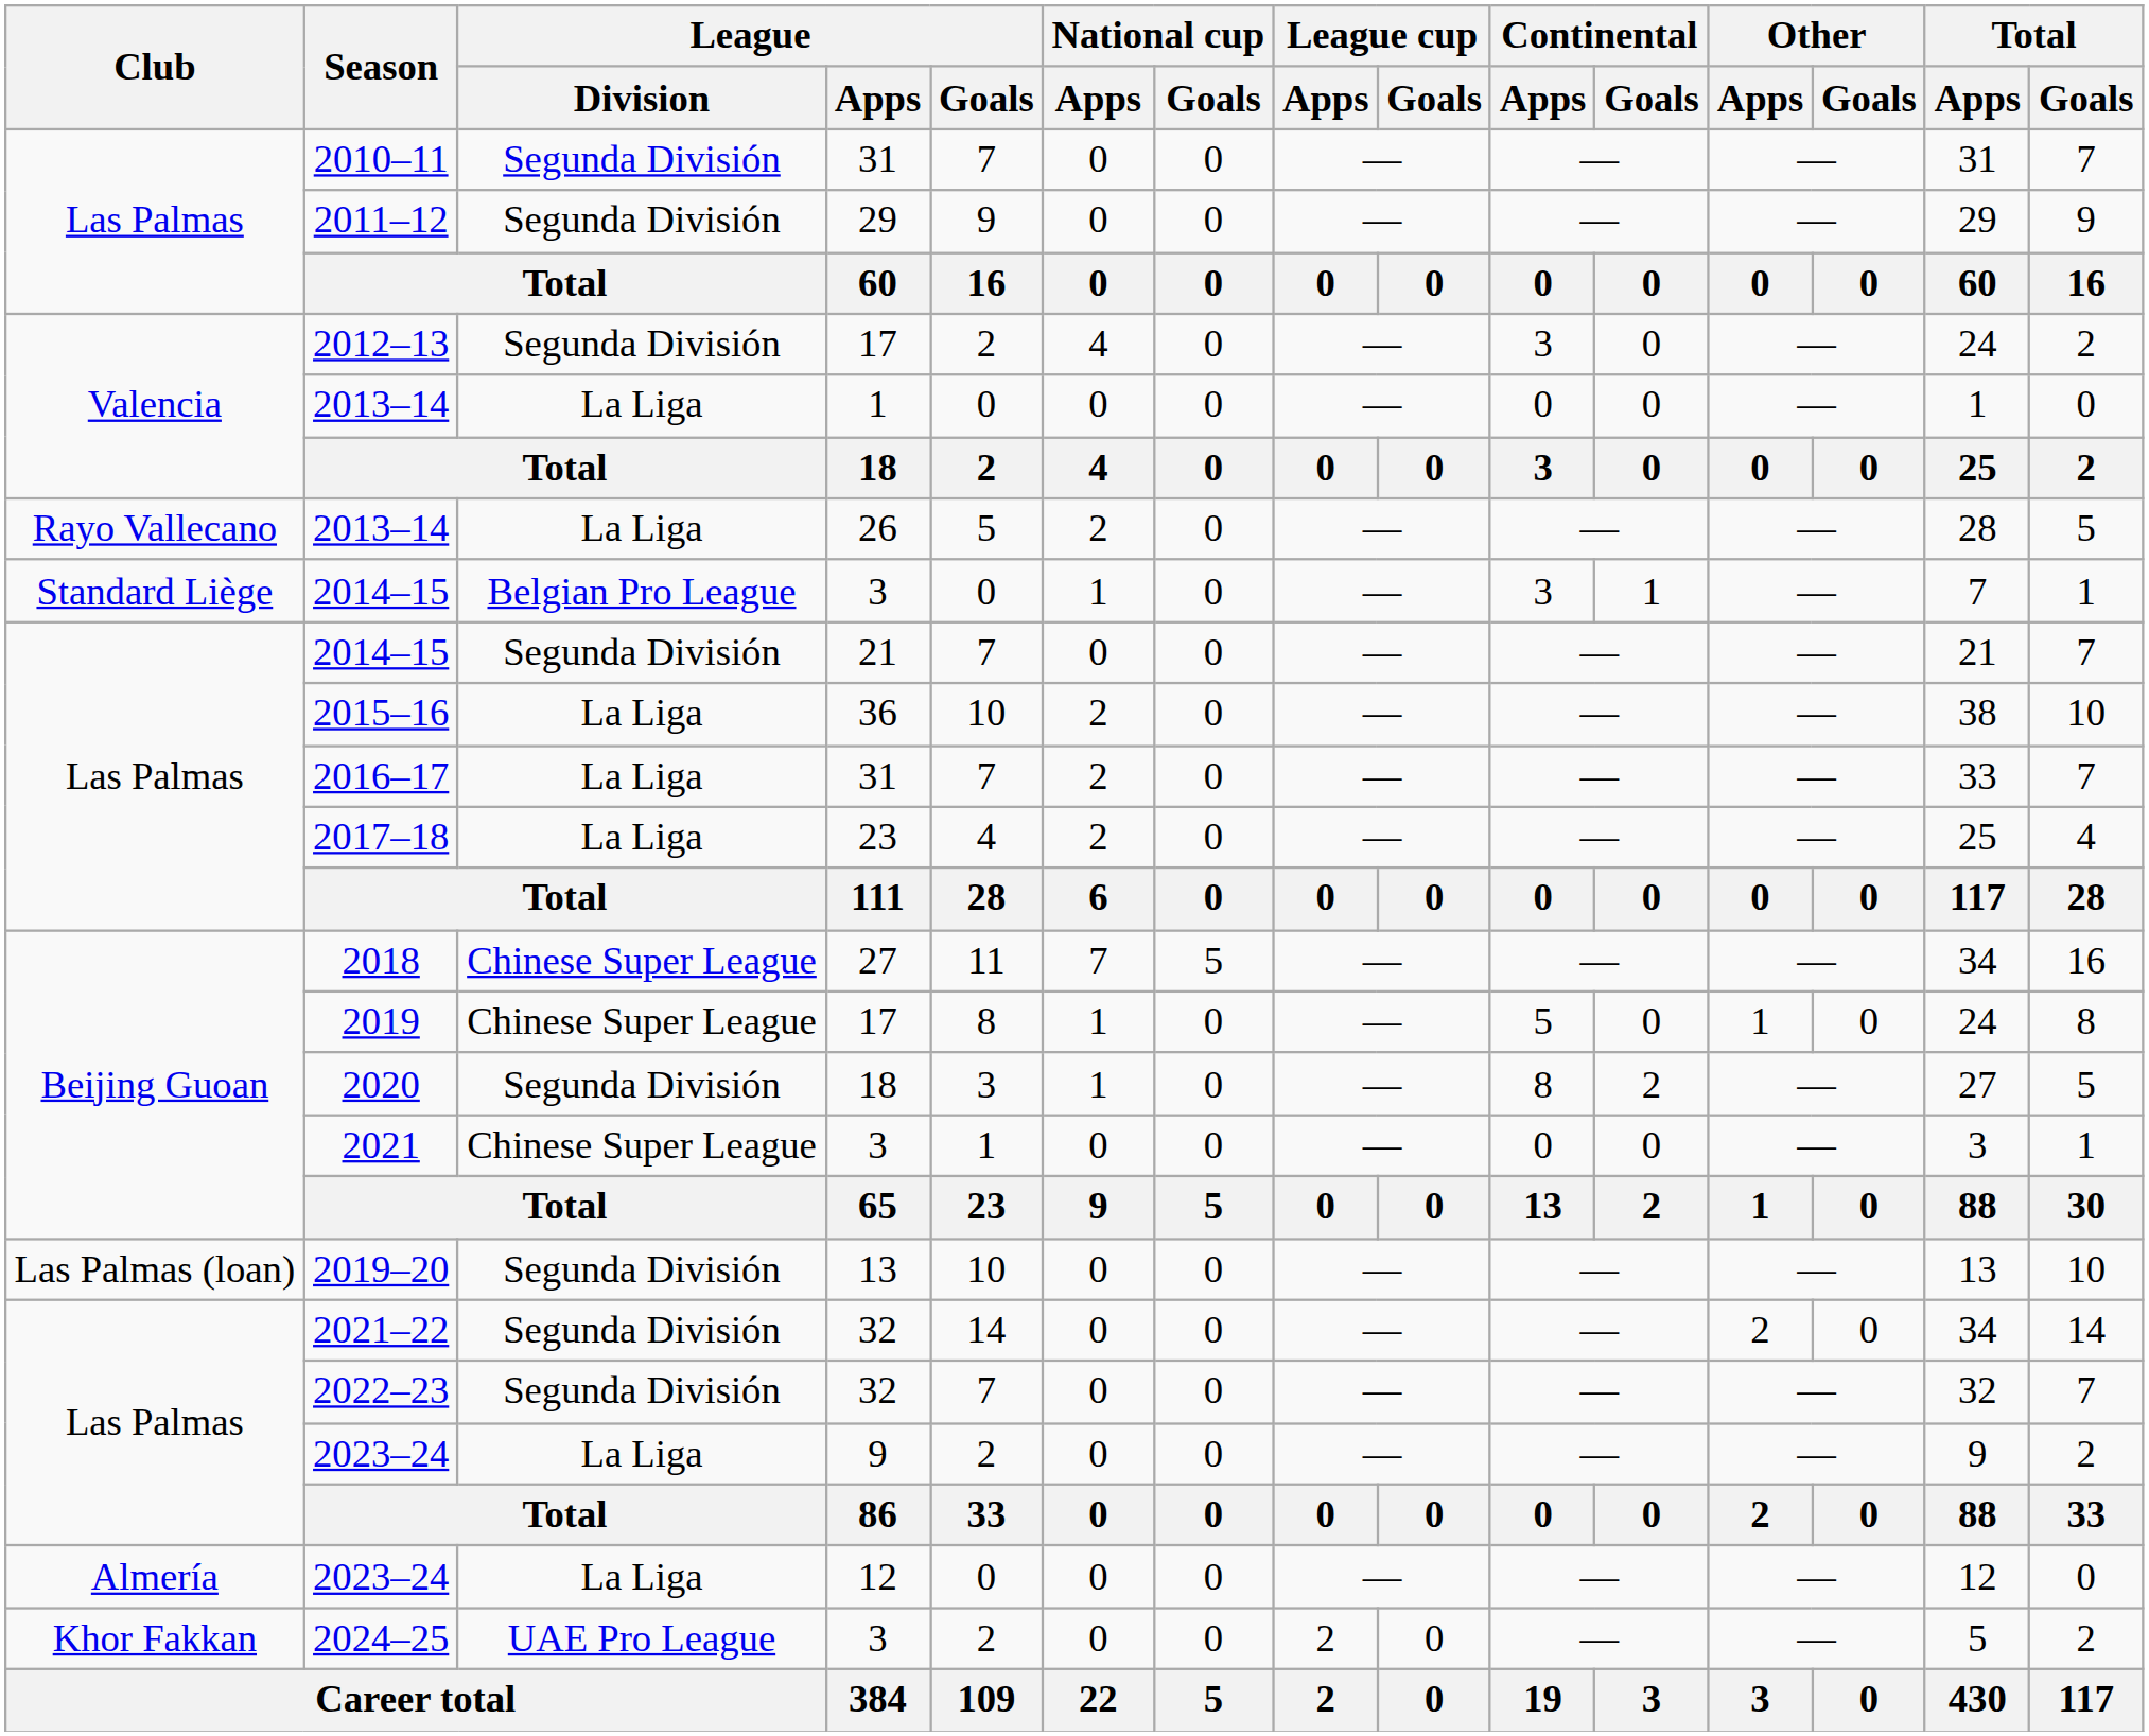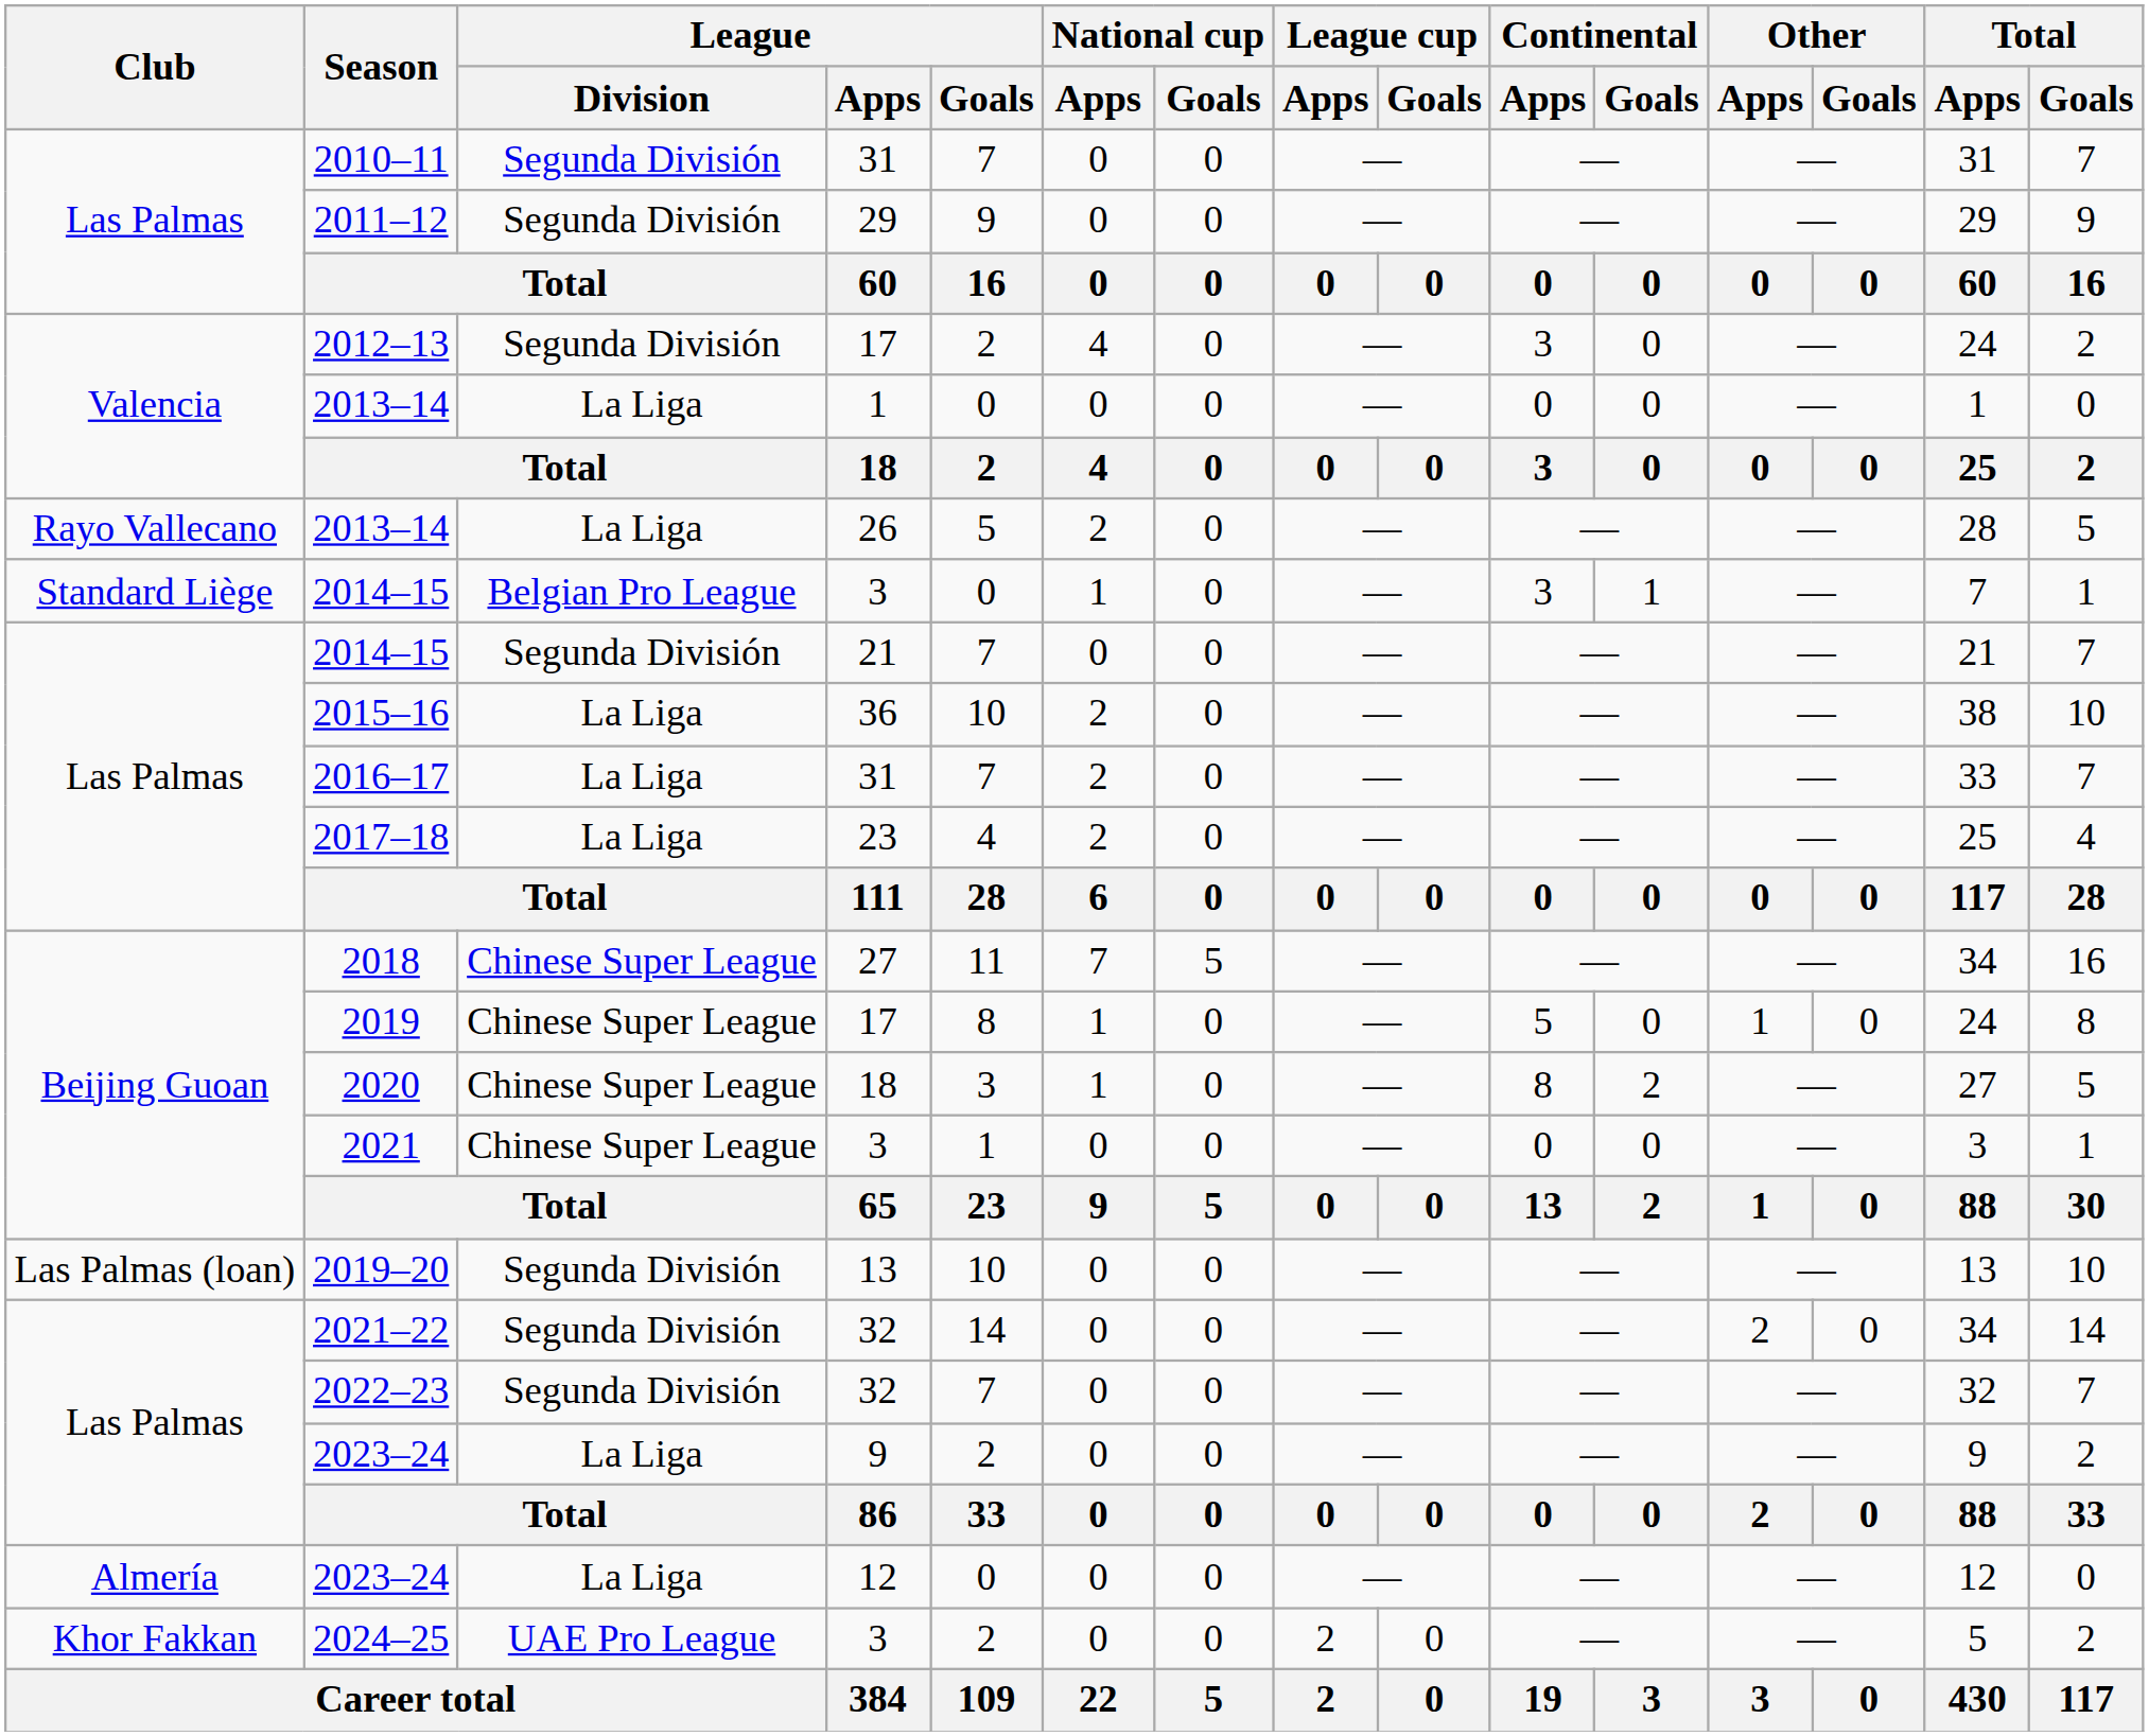 <table class="wikitable" style="text-align:center">
 <tr>
 <th rowspan="2">Club</th>
 <th rowspan="2">Season</th>
 <th colspan="3">League</th>
 <th colspan="2">National cup</th>
 <th colspan="2">League cup</th>
 <th colspan="2">Continental</th>
 <th colspan="2">Other</th>
 <th colspan="2">Total</th>
 </tr>
 <tr>
 <th>Division</th>
 <th>Apps</th>
 <th>Goals</th>
 <th>Apps</th>
 <th>Goals</th>
 <th>Apps</th>
 <th>Goals</th>
 <th>Apps</th>
 <th>Goals</th>
 <th>Apps</th>
 <th>Goals</th>
 <th>Apps</th>
 <th>Goals</th>
 </tr>
 <tr>
 <td rowspan="3"><a href='#'>Las Palmas</a></td>
 <td><a href='#'>2010–11</a></td>
 <td><a href='#'>Segunda División</a></td>
 <td>31</td>
 <td>7</td>
 <td>0</td>
 <td>0</td>
 <td colspan="2">—</td>
 <td colspan="2">—</td>
 <td colspan="2">—</td>
 <td>31</td>
 <td>7</td>
 </tr>
 <tr>
 <td><a href='#'>2011–12</a></td>
 <td>Segunda División</td>
 <td>29</td>
 <td>9</td>
 <td>0</td>
 <td>0</td>
 <td colspan="2">—</td>
 <td colspan="2">—</td>
 <td colspan="2">—</td>
 <td>29</td>
 <td>9</td>
 </tr>
 <tr>
 <th colspan="2">Total</th>
 <th>60</th>
 <th>16</th>
 <th>0</th>
 <th>0</th>
 <th>0</th>
 <th>0</th>
 <th>0</th>
 <th>0</th>
 <th>0</th>
 <th>0</th>
 <th>60</th>
 <th>16</th>
 </tr>
 <tr>
 <td rowspan="3"><a href='#'>Valencia</a></td>
 <td><a href='#'>2012–13</a></td>
 <td>Segunda División</td>
 <td>17</td>
 <td>2</td>
 <td>4</td>
 <td>0</td>
 <td colspan="2">—</td>
 <td>3</td>
 <td>0</td>
 <td colspan="2">—</td>
 <td>24</td>
 <td>2</td>
 </tr>
 <tr>
 <td><a href='#'>2013–14</a></td>
 <td>La Liga</td>
 <td>1</td>
 <td>0</td>
 <td>0</td>
 <td>0</td>
 <td colspan="2">—</td>
 <td>0</td>
 <td>0</td>
 <td colspan="2">—</td>
 <td>1</td>
 <td>0</td>
 </tr>
 <tr>
 <th colspan="2">Total</th>
 <th>18</th>
 <th>2</th>
 <th>4</th>
 <th>0</th>
 <th>0</th>
 <th>0</th>
 <th>3</th>
 <th>0</th>
 <th>0</th>
 <th>0</th>
 <th>25</th>
 <th>2</th>
 </tr>
 <tr>
 <td><a href='#'>Rayo Vallecano</a></td>
 <td><a href='#'>2013–14</a></td>
 <td>La Liga</td>
 <td>26</td>
 <td>5</td>
 <td>2</td>
 <td>0</td>
 <td colspan="2">—</td>
 <td colspan="2">—</td>
 <td colspan="2">—</td>
 <td>28</td>
 <td>5</td>
 </tr>
 <tr>
 <td><a href='#'>Standard Liège</a></td>
 <td><a href='#'>2014–15</a></td>
 <td><a href='#'>Belgian Pro League</a></td>
 <td>3</td>
 <td>0</td>
 <td>1</td>
 <td>0</td>
 <td colspan="2">—</td>
 <td>3</td>
 <td>1</td>
 <td colspan="2">—</td>
 <td>7</td>
 <td>1</td>
 </tr>
 <tr>
 <td rowspan="5">Las Palmas</td>
 <td><a href='#'>2014–15</a></td>
 <td>Segunda División</td>
 <td>21</td>
 <td>7</td>
 <td>0</td>
 <td>0</td>
 <td colspan="2">—</td>
 <td colspan="2">—</td>
 <td colspan="2">—</td>
 <td>21</td>
 <td>7</td>
 </tr>
 <tr>
 <td><a href='#'>2015–16</a></td>
 <td>La Liga</td>
 <td>36</td>
 <td>10</td>
 <td>2</td>
 <td>0</td>
 <td colspan="2">—</td>
 <td colspan="2">—</td>
 <td colspan="2">—</td>
 <td>38</td>
 <td>10</td>
 </tr>
 <tr>
 <td><a href='#'>2016–17</a></td>
 <td>La Liga</td>
 <td>31</td>
 <td>7</td>
 <td>2</td>
 <td>0</td>
 <td colspan="2">—</td>
 <td colspan="2">—</td>
 <td colspan="2">—</td>
 <td>33</td>
 <td>7</td>
 </tr>
 <tr>
 <td><a href='#'>2017–18</a></td>
 <td>La Liga</td>
 <td>23</td>
 <td>4</td>
 <td>2</td>
 <td>0</td>
 <td colspan="2">—</td>
 <td colspan="2">—</td>
 <td colspan="2">—</td>
 <td>25</td>
 <td>4</td>
 </tr>
 <tr>
 <th colspan="2">Total</th>
 <th>111</th>
 <th>28</th>
 <th>6</th>
 <th>0</th>
 <th>0</th>
 <th>0</th>
 <th>0</th>
 <th>0</th>
 <th>0</th>
 <th>0</th>
 <th>117</th>
 <th>28</th>
 </tr>
 <tr>
 <td rowspan="5"><a href='#'>Beijing Guoan</a></td>
 <td><a href='#'>2018</a></td>
 <td><a href='#'>Chinese Super League</a></td>
 <td>27</td>
 <td>11</td>
 <td>7</td>
 <td>5</td>
 <td colspan="2">—</td>
 <td colspan=2>—</td>
 <td colspan="2">—</td>
 <td>34</td>
 <td>16</td>
 </tr>
 <tr>
 <td><a href='#'>2019</a></td>
 <td>Chinese Super League</td>
 <td>17</td>
 <td>8</td>
 <td>1</td>
 <td>0</td>
 <td colspan="2">—</td>
 <td>5</td>
 <td>0</td>
 <td>1</td>
 <td>0</td>
 <td>24</td>
 <td>8</td>
 </tr>
 <tr>
 <td><a href='#'>2020</a></td>
-<td>Segunda División</td>
+<td>Chinese Super League</td>
 <td>18</td>
 <td>3</td>
 <td>1</td>
 <td>0</td>
 <td colspan="2">—</td>
 <td>8</td>
 <td>2</td>
 <td colspan="2">—</td>
 <td>27</td>
 <td>5</td>
 </tr>
 <tr>
 <td><a href='#'>2021</a></td>
 <td>Chinese Super League</td>
 <td>3</td>
 <td>1</td>
 <td>0</td>
 <td>0</td>
 <td colspan="2">—</td>
 <td>0</td>
 <td>0</td>
 <td colspan="2">—</td>
 <td>3</td>
 <td>1</td>
 </tr>
 <tr>
 <th colspan="2">Total</th>
 <th>65</th>
 <th>23</th>
 <th>9</th>
 <th>5</th>
 <th>0</th>
 <th>0</th>
 <th>13</th>
 <th>2</th>
 <th>1</th>
 <th>0</th>
 <th>88</th>
 <th>30</th>
 </tr>
 <tr>
 <td>Las Palmas (loan)</td>
 <td><a href='#'>2019–20</a></td>
 <td>Segunda División</td>
 <td>13</td>
 <td>10</td>
 <td>0</td>
 <td>0</td>
 <td colspan="2">—</td>
 <td colspan="2">—</td>
 <td colspan="2">—</td>
 <td>13</td>
 <td>10</td>
 </tr>
 <tr>
 <td rowspan="4">Las Palmas</td>
 <td><a href='#'>2021–22</a></td>
 <td>Segunda División</td>
 <td>32</td>
 <td>14</td>
 <td>0</td>
 <td>0</td>
 <td colspan="2">—</td>
 <td colspan="2">—</td>
 <td>2</td>
 <td>0</td>
 <td>34</td>
 <td>14</td>
 </tr>
 <tr>
 <td><a href='#'>2022–23</a></td>
 <td>Segunda División</td>
 <td>32</td>
 <td>7</td>
 <td>0</td>
 <td>0</td>
 <td colspan="2">—</td>
 <td colspan="2">—</td>
 <td colspan="2">—</td>
 <td>32</td>
 <td>7</td>
 </tr>
 <tr>
 <td><a href='#'>2023–24</a></td>
 <td>La Liga</td>
 <td>9</td>
 <td>2</td>
 <td>0</td>
 <td>0</td>
 <td colspan="2">—</td>
 <td colspan="2">—</td>
 <td colspan="2">—</td>
 <td>9</td>
 <td>2</td>
 </tr>
 <tr>
 <th colspan="2">Total</th>
 <th>86</th>
 <th>33</th>
 <th>0</th>
 <th>0</th>
 <th>0</th>
 <th>0</th>
 <th>0</th>
 <th>0</th>
 <th>2</th>
 <th>0</th>
 <th>88</th>
 <th>33</th>
 </tr>
 <tr>
 <td><a href='#'>Almería</a></td>
 <td><a href='#'>2023–24</a></td>
 <td>La Liga</td>
 <td>12</td>
 <td>0</td>
 <td>0</td>
 <td>0</td>
 <td colspan="2">—</td>
 <td colspan="2">—</td>
 <td colspan="2">—</td>
 <td>12</td>
 <td>0</td>
 </tr>
 <tr>
 <td><a href='#'>Khor Fakkan</a></td>
 <td><a href='#'>2024–25</a></td>
 <td><a href='#'>UAE Pro League</a></td>
 <td>3</td>
 <td>2</td>
 <td>0</td>
 <td>0</td>
 <td>2</td>
 <td>0</td>
 <td colspan="2">—</td>
 <td colspan="2">—</td>
 <td>5</td>
 <td>2</td>
 </tr>
 <tr>
 <th colspan="3">Career total</th>
 <th>384</th>
 <th>109</th>
 <th>22</th>
 <th>5</th>
 <th>2</th>
 <th>0</th>
 <th>19</th>
 <th>3</th>
 <th>3</th>
 <th>0</th>
 <th>430</th>
 <th>117</th>
 </tr>
 </table>
